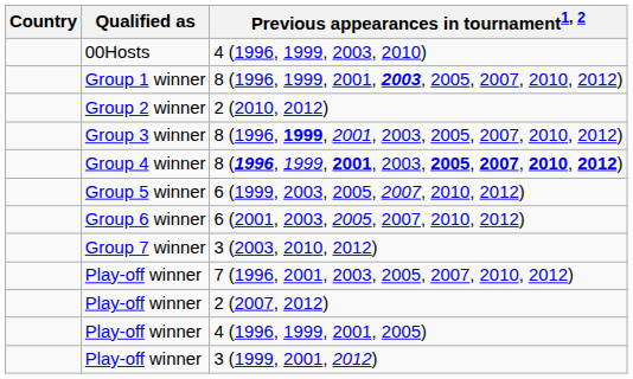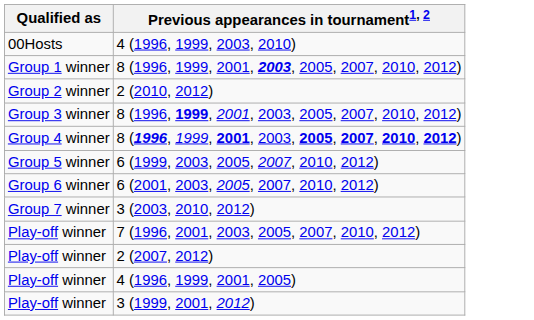 <table class="wikitable sortable">
 <tr>
-<th>Country</th>
 <th>Qualified as</th>
 <th>Previous appearances in tournament<sup><strong><a href='#'>1</a></strong>, <strong><a href='#'>2</a></strong></sup></th>
 </tr>
 <tr>
-<td></td>
 <td><span>00</span>Hosts</td>
 <td>4 (<a href='#'>1996</a>, <a href='#'>1999</a>, <a href='#'>2003</a>, <a href='#'>2010</a>)</td>
 </tr>
 <tr>
-<td></td>
 <td><a href='#'>Group 1</a> winner</td>
 <td>8 (<a href='#'>1996</a>, <a href='#'>1999</a>, <a href='#'>2001</a>, <strong><em><a href='#'>2003</a></em></strong>, <a href='#'>2005</a>, <a href='#'>2007</a>, <a href='#'>2010</a>, <a href='#'>2012</a>)</td>
 </tr>
 <tr>
-<td></td>
 <td><a href='#'>Group 2</a> winner</td>
 <td>2 (<a href='#'>2010</a>, <a href='#'>2012</a>)</td>
 </tr>
 <tr>
-<td></td>
 <td><a href='#'>Group 3</a> winner</td>
 <td>8 (<a href='#'>1996</a>, <strong><a href='#'>1999</a></strong>, <em><a href='#'>2001</a></em>, <a href='#'>2003</a>, <a href='#'>2005</a>, <a href='#'>2007</a>, <a href='#'>2010</a>, <a href='#'>2012</a>)</td>
 </tr>
 <tr>
-<td></td>
 <td><a href='#'>Group 4</a> winner</td>
 <td>8 (<strong><em><a href='#'>1996</a></em></strong>, <em><a href='#'>1999</a></em>, <strong><a href='#'>2001</a></strong>, <a href='#'>2003</a>, <strong><a href='#'>2005</a></strong>, <strong><a href='#'>2007</a></strong>, <strong><a href='#'>2010</a></strong>, <strong><a href='#'>2012</a></strong>)</td>
 </tr>
 <tr>
-<td></td>
 <td><a href='#'>Group 5</a> winner</td>
 <td>6 (<a href='#'>1999</a>, <a href='#'>2003</a>, <a href='#'>2005</a>, <em><a href='#'>2007</a></em>, <a href='#'>2010</a>, <a href='#'>2012</a>)</td>
 </tr>
 <tr>
-<td></td>
 <td><a href='#'>Group 6</a> winner</td>
 <td>6 (<a href='#'>2001</a>, <a href='#'>2003</a>, <em><a href='#'>2005</a></em>, <a href='#'>2007</a>, <a href='#'>2010</a>, <a href='#'>2012</a>)</td>
 </tr>
 <tr>
-<td></td>
 <td><a href='#'>Group 7</a> winner</td>
 <td>3 (<a href='#'>2003</a>, <a href='#'>2010</a>, <a href='#'>2012</a>)</td>
 </tr>
 <tr>
-<td></td>
 <td><a href='#'>Play-off</a> winner</td>
 <td>7 (<a href='#'>1996</a>, <a href='#'>2001</a>, <a href='#'>2003</a>, <a href='#'>2005</a>, <a href='#'>2007</a>, <a href='#'>2010</a>, <a href='#'>2012</a>)</td>
 </tr>
 <tr>
-<td></td>
 <td><a href='#'>Play-off</a> winner</td>
 <td>2 (<a href='#'>2007</a>, <a href='#'>2012</a>)</td>
 </tr>
 <tr>
-<td></td>
 <td><a href='#'>Play-off</a> winner</td>
 <td>4 (<a href='#'>1996</a>, <a href='#'>1999</a>, <a href='#'>2001</a>, <a href='#'>2005</a>)</td>
 </tr>
 <tr>
-<td></td>
 <td><a href='#'>Play-off</a> winner</td>
 <td>3 (<a href='#'>1999</a>, <a href='#'>2001</a>, <em><a href='#'>2012</a></em>)</td>
 </tr>
 </table>
